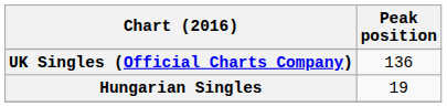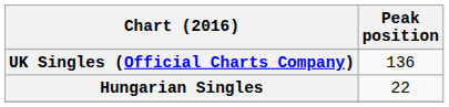 <table class="wikitable plainrowheaders sortable">
 <tr>
 <th scope="col">Chart (2016)</th>
 <th scope="col">Peak<br>position</th>
 </tr>
 <tr>
 </tr>
 <tr>
 </tr>
 <tr>
 </tr>
 <tr>
 </tr>
 <tr>
 </tr>
 <tr>
 <th scope="row">UK Singles (<a href='#'>Official Charts Company</a>)</th>
 <td style="text-align:center;">136</td>
 </tr>
 <tr>
 <th scope="row">Hungarian Singles</th>
-<td style="text-align:center;">19</td>
+<td style="text-align:center;">22</td>
 </tr>
 <tr>
 </tr>
 </table>
